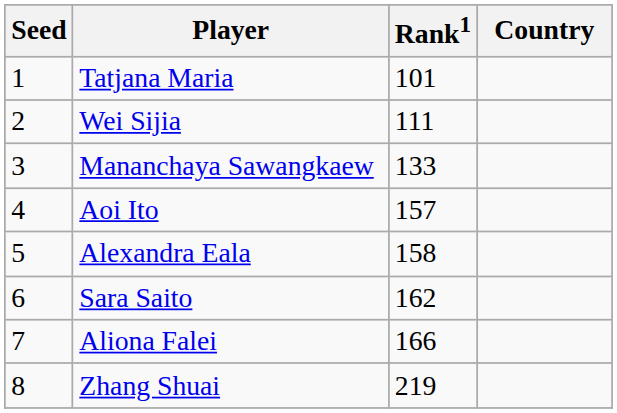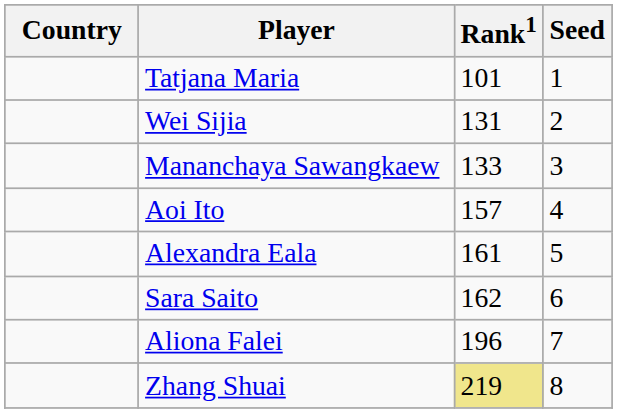 <table class="sortable wikitable">
 <tr>
-<th>Seed</th>
+<th width="70">Country</th>
 <th width="175">Player</th>
 <th>Rank<sup>1</sup></th>
-<th width="70">Country</th>
+<th>Seed</th>
 </tr>
 <tr>
-<td>1</td>
+<td></td>
 <td><a href='#'>Tatjana Maria</a></td>
 <td>101</td>
-<td></td>
+<td>1</td>
 </tr>
 <tr>
+<td></td>
+<td><a href='#'>Wei Sijia</a></td>
+<td>131</td>
 <td>2</td>
-<td><a href='#'>Wei Sijia</a></td>
-<td>111</td>
-<td></td>
 </tr>
 <tr>
-<td>3</td>
+<td></td>
 <td><a href='#'>Mananchaya Sawangkaew</a></td>
 <td>133</td>
-<td></td>
+<td>3</td>
 </tr>
 <tr>
-<td>4</td>
+<td></td>
 <td><a href='#'>Aoi Ito</a></td>
 <td>157</td>
-<td></td>
+<td>4</td>
 </tr>
 <tr>
+<td></td>
+<td><a href='#'>Alexandra Eala</a></td>
+<td>161</td>
 <td>5</td>
-<td><a href='#'>Alexandra Eala</a></td>
-<td>158</td>
-<td></td>
 </tr>
 <tr>
-<td>6</td>
+<td></td>
 <td><a href='#'>Sara Saito</a></td>
 <td>162</td>
-<td></td>
+<td>6</td>
 </tr>
 <tr>
+<td></td>
+<td><a href='#'>Aliona Falei</a></td>
+<td>196</td>
 <td>7</td>
-<td><a href='#'>Aliona Falei</a></td>
-<td>166</td>
-<td></td>
 </tr>
 <tr>
+<td></td>
+<td><a href='#'>Zhang Shuai</a></td>
+<td style="background: khaki;">219</td>
 <td>8</td>
-<td><a href='#'>Zhang Shuai</a></td>
-<td>219</td>
-<td></td>
 </tr>
 </table>
